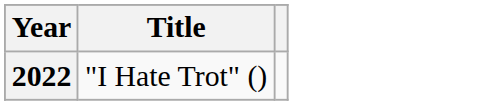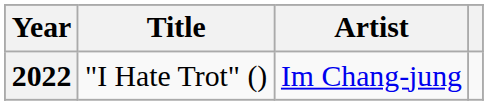 <table class="wikitable sortable plainrowheaders">
 <tr>
 <th scope="col">Year</th>
 <th scope="col">Title</th>
+<th scope="col">Artist</th>
 <th scope="col" class="unsortable"></th>
 </tr>
 <tr>
 <th scope="row">2022</th>
 <td>"I Hate Trot" ()</td>
+<td><a href='#'>Im Chang-jung</a></td>
 <td style="text-align:center"></td>
 </tr>
 </table>
